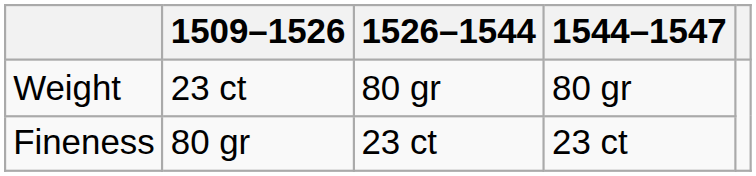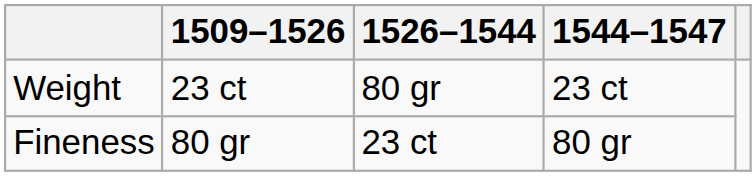 <table class="wikitable">
 <tr>
 <th></th>
 <th>1509–1526</th>
 <th>1526–1544</th>
 <th>1544–1547</th>
 <th></th>
 </tr>
 <tr>
 <td>Weight</td>
 <td>23 ct</td>
 <td>80 gr</td>
-<td>80 gr</td>
+<td>23 ct</td>
 <td rowspan="2"></td>
 </tr>
 <tr>
 <td>Fineness</td>
 <td>80 gr</td>
 <td>23 ct</td>
-<td>23 ct</td>
+<td>80 gr</td>
 </tr>
 </table>
